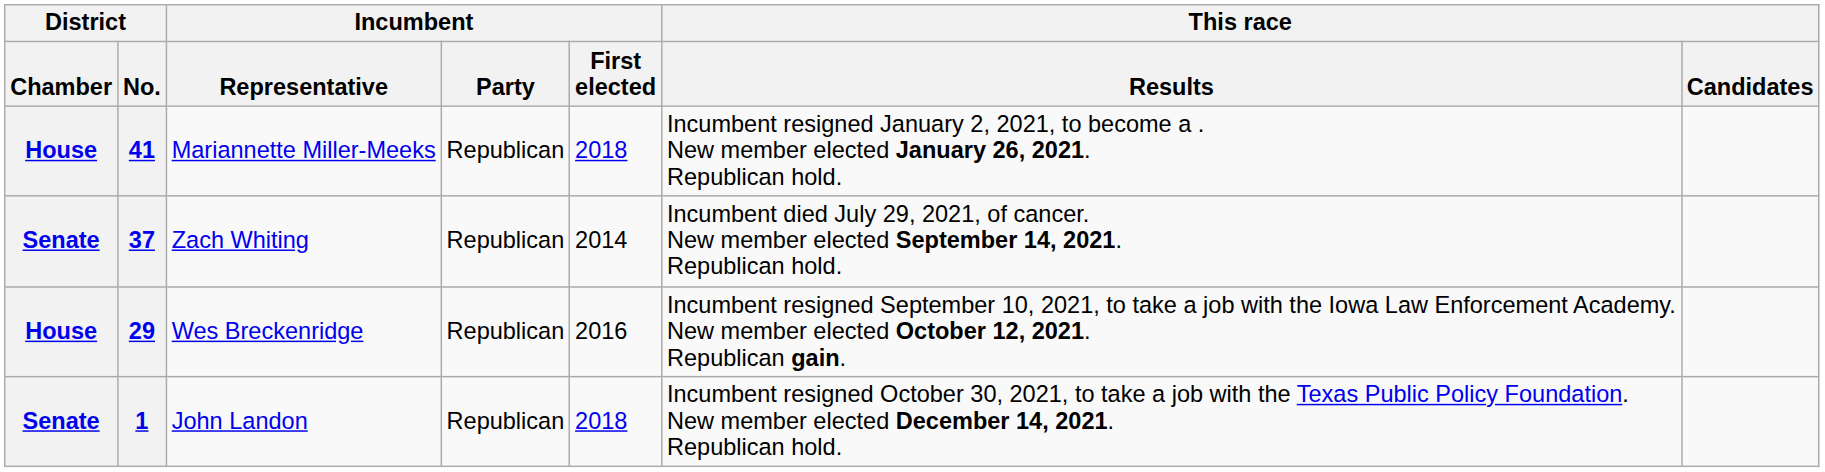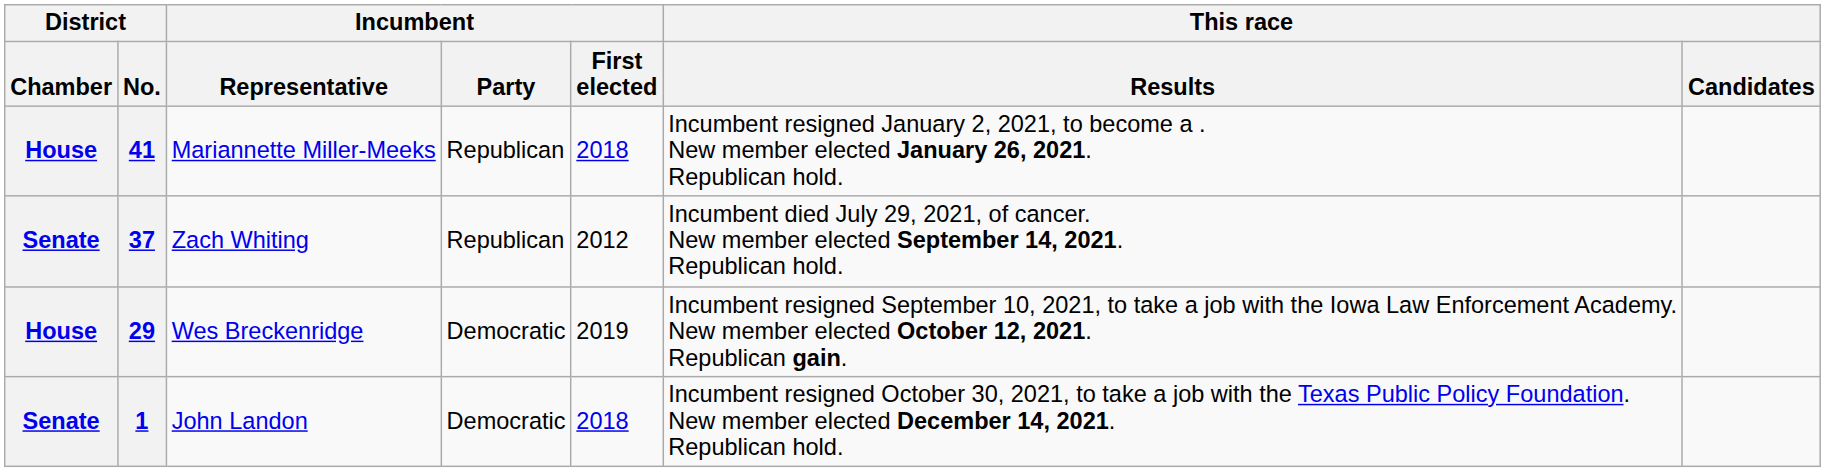 <table class="wikitable sortable">
 <tr valign=bottom>
 <th colspan="2">District</th>
 <th colspan="3">Incumbent</th>
 <th colspan="2">This race</th>
 </tr>
 <tr valign=bottom>
 <th>Chamber</th>
 <th>No.</th>
 <th>Representative</th>
 <th>Party</th>
 <th>First<br>elected</th>
 <th>Results</th>
 <th>Candidates</th>
 </tr>
 <tr>
 <th><a href='#'>House</a></th>
 <th><a href='#'>41</a></th>
 <td><a href='#'>Mariannette Miller-Meeks</a></td>
 <td>Republican</td>
 <td><a href='#'>2018</a></td>
 <td>Incumbent resigned January 2, 2021, to become a .<br>New member elected <strong>January 26, 2021</strong>.<br>Republican hold.</td>
 <td nowrap></td>
 </tr>
 <tr>
 <th><a href='#'>Senate</a></th>
 <th><a href='#'>37</a></th>
 <td><a href='#'>Zach Whiting</a></td>
 <td>Republican</td>
-<td>2014</td>
+<td>2012</td>
 <td>Incumbent died July 29, 2021, of cancer.<br>New member elected <strong>September 14, 2021</strong>.<br>Republican hold.</td>
 <td nowrap></td>
 </tr>
 <tr>
 <th><a href='#'>House</a></th>
 <th><a href='#'>29</a></th>
 <td><a href='#'>Wes Breckenridge</a></td>
-<td>Republican</td>
-<td>2016</td>
+<td>Democratic</td>
+<td>2019</td>
 <td>Incumbent resigned September 10, 2021, to take a job with the Iowa Law Enforcement Academy.<br>New member elected <strong>October 12, 2021</strong>.<br>Republican <strong>gain</strong>.</td>
 <td nowrap></td>
 </tr>
 <tr>
 <th><a href='#'>Senate</a></th>
 <th><a href='#'>1</a></th>
 <td><a href='#'>John Landon</a></td>
-<td>Republican</td>
+<td>Democratic</td>
 <td><a href='#'>2018</a></td>
 <td>Incumbent resigned October 30, 2021, to take a job with the <a href='#'>Texas Public Policy Foundation</a>.<br>New member elected <strong>December 14, 2021</strong>.<br>Republican hold.</td>
 <td nowrap></td>
 </tr>
 </table>
